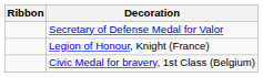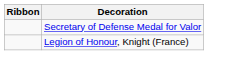 <table class="wikitable">
 <tr>
 <th>Ribbon</th>
 <th>Decoration</th>
 </tr>
 <tr>
 <td></td>
 <td><a href='#'>Secretary of Defense Medal for Valor</a></td>
 </tr>
 <tr>
 <td></td>
 <td><a href='#'>Legion of Honour</a>, Knight (France)</td>
 </tr>
-<tr>
-<td></td>
-<td><a href='#'>Civic Medal for bravery</a>, 1st Class (Belgium)</td>
-</tr>
 </table>
